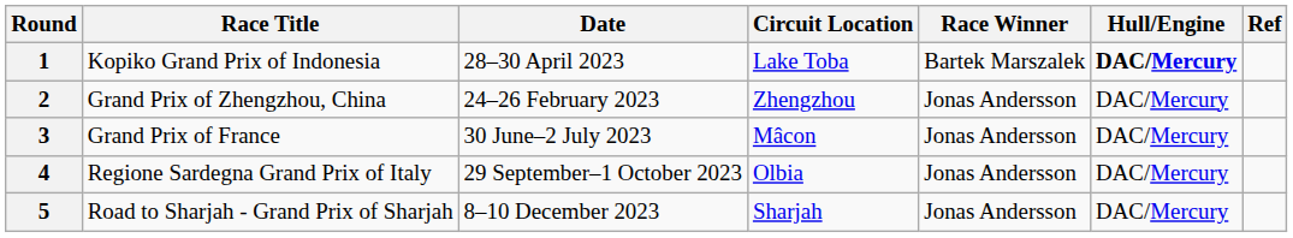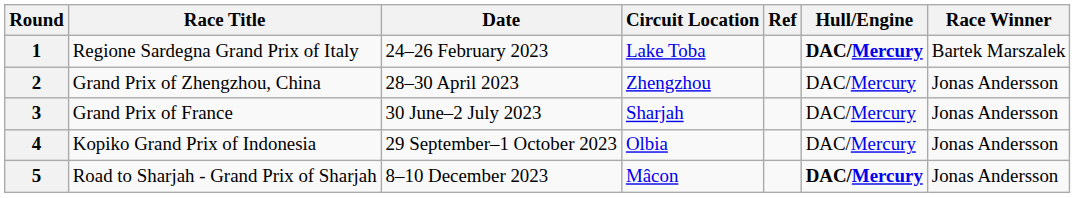 <table class="wikitable" border="1" style="font-size: 85%">
 <tr>
 <th>Round</th>
 <th>Race Title</th>
 <th>Date</th>
 <th>Circuit Location</th>
+<th>Ref</th>
+<th>Hull/Engine</th>
 <th>Race Winner</th>
-<th>Hull/Engine</th>
-<th>Ref</th>
 </tr>
 <tr>
 <th>1</th>
-<td> Kopiko Grand Prix of Indonesia</td>
-<td>28–30 April 2023</td>
+<td> Regione Sardegna Grand Prix of Italy</td>
+<td>24–26 February 2023</td>
 <td><a href='#'>Lake Toba</a></td>
+<td></td>
+<td><strong>DAC/<a href='#'>Mercury</a></strong></td>
 <td> Bartek Marszalek</td>
-<td><strong>DAC/<a href='#'>Mercury</a></strong></td>
-<td></td>
 </tr>
 <tr>
 <th>2</th>
 <td> Grand Prix of Zhengzhou, China</td>
-<td>24–26 February 2023</td>
+<td>28–30 April 2023</td>
 <td><a href='#'>Zhengzhou</a></td>
+<td></td>
+<td>DAC/<a href='#'>Mercury</a></td>
 <td> Jonas Andersson</td>
-<td>DAC/<a href='#'>Mercury</a></td>
-<td></td>
 </tr>
 <tr>
 <th>3</th>
 <td> Grand Prix of France</td>
 <td>30 June–2 July 2023</td>
-<td><a href='#'>Mâcon</a></td>
+<td><a href='#'>Sharjah</a></td>
+<td></td>
+<td>DAC/<a href='#'>Mercury</a></td>
 <td> Jonas Andersson</td>
-<td>DAC/<a href='#'>Mercury</a></td>
-<td></td>
 </tr>
 <tr>
 <th>4</th>
-<td> Regione Sardegna Grand Prix of Italy</td>
+<td> Kopiko Grand Prix of Indonesia</td>
 <td>29 September–1 October 2023</td>
 <td><a href='#'>Olbia</a></td>
+<td></td>
+<td>DAC/<a href='#'>Mercury</a></td>
 <td> Jonas Andersson</td>
-<td>DAC/<a href='#'>Mercury</a></td>
-<td></td>
 </tr>
 <tr>
 <th>5</th>
 <td> Road to Sharjah - Grand Prix of Sharjah</td>
 <td>8–10 December 2023</td>
-<td><a href='#'>Sharjah</a></td>
+<td><a href='#'>Mâcon</a></td>
+<td></td>
+<td><strong>DAC/<a href='#'>Mercury</a></strong></td>
 <td> Jonas Andersson</td>
-<td>DAC/<a href='#'>Mercury</a></td>
-<td></td>
 </tr>
 </table>
